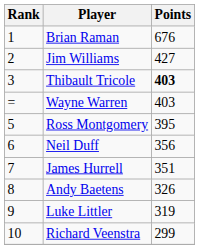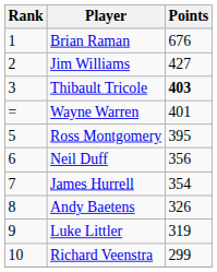 <table class="wikitable">
 <tr>
 <th>Rank</th>
 <th>Player</th>
 <th>Points</th>
 </tr>
 <tr>
 <td>1</td>
 <td> <a href='#'>Brian Raman</a></td>
 <td>676</td>
 </tr>
 <tr>
 <td>2</td>
 <td> <a href='#'>Jim Williams</a></td>
 <td>427</td>
 </tr>
 <tr>
 <td>3</td>
 <td> <a href='#'>Thibault Tricole</a></td>
 <td><strong>403</strong></td>
 </tr>
 <tr>
 <td>=</td>
 <td> <a href='#'>Wayne Warren</a></td>
-<td>403</td>
+<td>401</td>
 </tr>
 <tr>
 <td>5</td>
 <td> <a href='#'>Ross Montgomery</a></td>
 <td>395</td>
 </tr>
 <tr>
 <td>6</td>
 <td> <a href='#'>Neil Duff</a></td>
 <td>356</td>
 </tr>
 <tr>
 <td>7</td>
 <td> <a href='#'>James Hurrell</a></td>
-<td>351</td>
+<td>354</td>
 </tr>
 <tr>
 <td>8</td>
 <td> <a href='#'>Andy Baetens</a></td>
 <td>326</td>
 </tr>
 <tr>
 <td>9</td>
 <td> <a href='#'>Luke Littler</a></td>
 <td>319</td>
 </tr>
 <tr>
 <td>10</td>
 <td> <a href='#'>Richard Veenstra</a></td>
 <td>299</td>
 </tr>
 <tr>
 </tr>
 </table>
